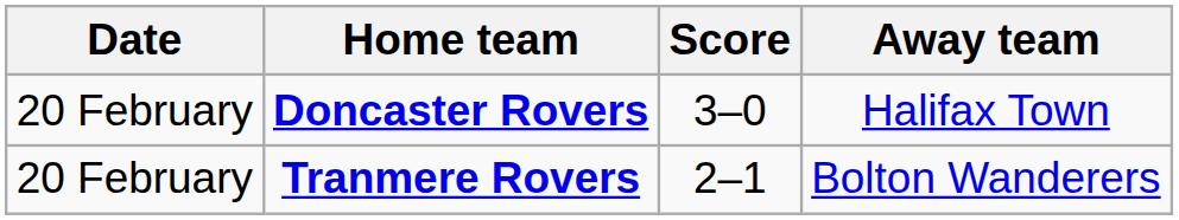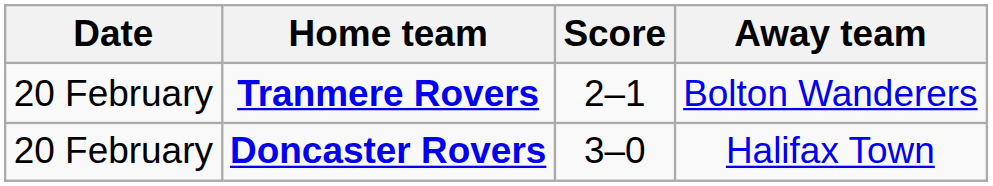 <table class="wikitable" style="text-align: center">
 <tr>
 <th>Date</th>
 <th>Home team</th>
 <th>Score</th>
 <th>Away team</th>
 </tr>
 <tr>
 <td>20 February</td>
+<td><strong><a href='#'>Tranmere Rovers</a></strong></td>
+<td>2–1</td>
+<td><a href='#'>Bolton Wanderers</a></td>
+</tr>
+<tr>
+<td>20 February</td>
 <td><strong><a href='#'>Doncaster Rovers</a></strong></td>
 <td>3–0</td>
 <td><a href='#'>Halifax Town</a></td>
 </tr>
-<tr>
-<td>20 February</td>
-<td><strong><a href='#'>Tranmere Rovers</a></strong></td>
-<td>2–1</td>
-<td><a href='#'>Bolton Wanderers</a></td>
-</tr>
 </table>
